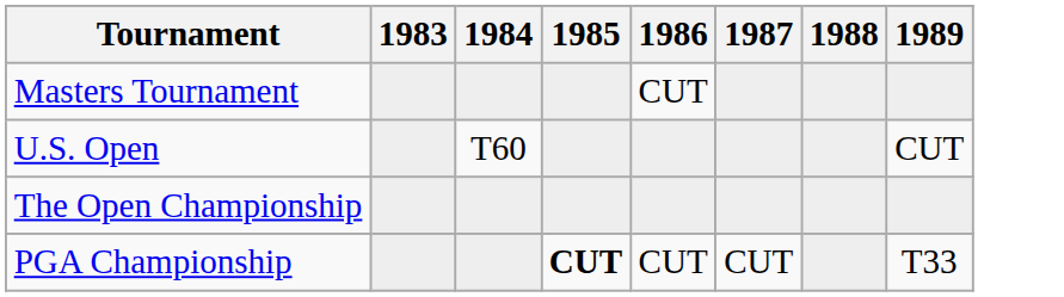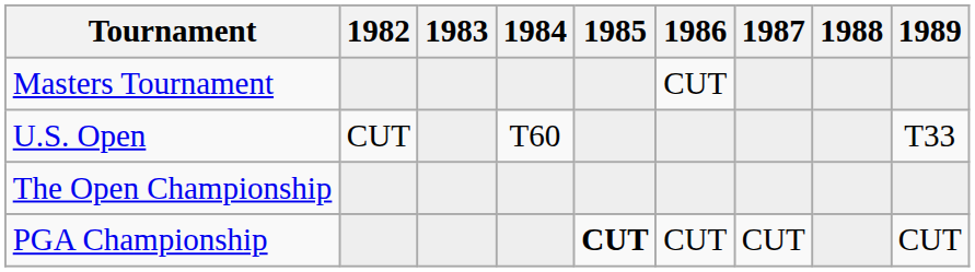 <table class="wikitable" style="font-size:95%;text-align:center;">
 <tr>
 <th>Tournament</th>
+<th>1982</th>
 <th>1983</th>
 <th>1984</th>
 <th>1985</th>
 <th>1986</th>
 <th>1987</th>
 <th>1988</th>
 <th>1989</th>
 </tr>
 <tr>
 <td align=left><a href='#'>Masters Tournament</a></td>
 <td style="background:#eeeeee;"></td>
 <td style="background:#eeeeee;"></td>
 <td style="background:#eeeeee;"></td>
+<td style="background:#eeeeee;"></td>
 <td>CUT</td>
 <td style="background:#eeeeee;"></td>
 <td style="background:#eeeeee;"></td>
 <td style="background:#eeeeee;"></td>
 </tr>
 <tr>
 <td align=left><a href='#'>U.S. Open</a></td>
+<td>CUT</td>
 <td style="background:#eeeeee;"></td>
 <td>T60</td>
 <td style="background:#eeeeee;"></td>
 <td style="background:#eeeeee;"></td>
 <td style="background:#eeeeee;"></td>
 <td style="background:#eeeeee;"></td>
-<td>CUT</td>
+<td>T33</td>
 </tr>
 <tr>
 <td align=left><a href='#'>The Open Championship</a></td>
+<td style="background:#eeeeee;"></td>
 <td style="background:#eeeeee;"></td>
 <td style="background:#eeeeee;"></td>
 <td style="background:#eeeeee;"></td>
 <td style="background:#eeeeee;"></td>
 <td style="background:#eeeeee;"></td>
 <td style="background:#eeeeee;"></td>
 <td style="background:#eeeeee;"></td>
 </tr>
 <tr>
 <td align=left><a href='#'>PGA Championship</a></td>
 <td style="background:#eeeeee;"></td>
 <td style="background:#eeeeee;"></td>
+<td style="background:#eeeeee;"></td>
 <td><strong>CUT</strong></td>
 <td>CUT</td>
 <td>CUT</td>
 <td style="background:#eeeeee;"></td>
-<td>T33</td>
+<td>CUT</td>
 </tr>
 </table>
